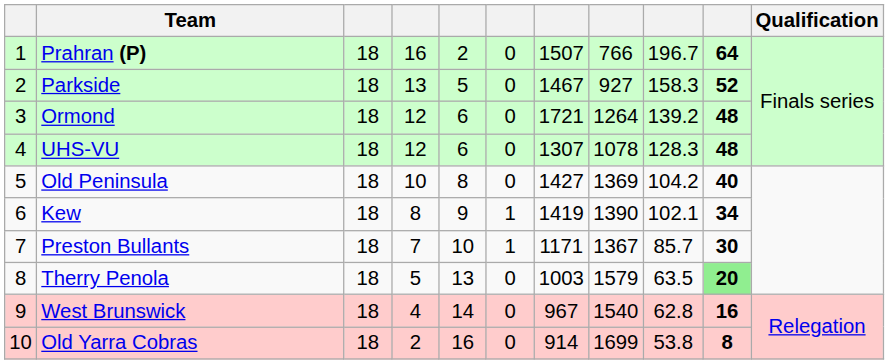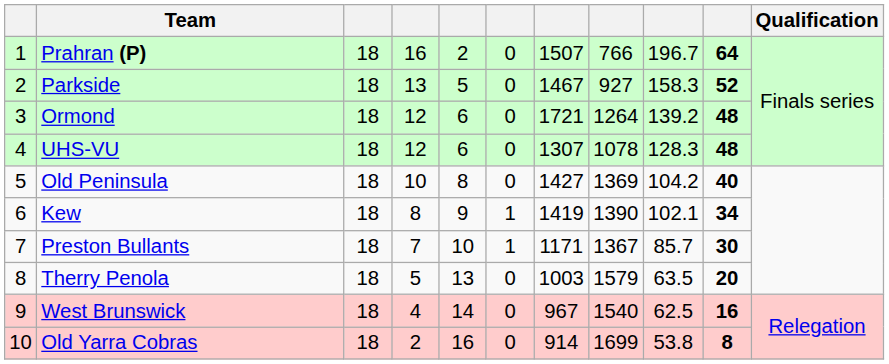 <table class="wikitable" style="text-align:center; margin-bottom:0">
 <tr>
 <th style="width:10px"></th>
 <th style="width:35%;">Team</th>
 <th style="width:30px;"></th>
 <th style="width:30px;"></th>
 <th style="width:30px;"></th>
 <th style="width:30px;"></th>
 <th style="width:30px;"></th>
 <th style="width:30px;"></th>
 <th style="width:30px;"></th>
 <th style="width:30px;"></th>
 <th>Qualification</th>
 </tr>
 <tr style="background:#ccffcc;">
 <td>1</td>
 <td style="text-align:left;"><a href='#'>Prahran</a> <strong>(P)</strong></td>
 <td>18</td>
 <td>16</td>
 <td>2</td>
 <td>0</td>
 <td>1507</td>
 <td>766</td>
 <td>196.7</td>
 <td><strong>64</strong></td>
 <td rowspan=4>Finals series</td>
 </tr>
 <tr style="background:#ccffcc;">
 <td>2</td>
 <td style="text-align:left;"><a href='#'>Parkside</a></td>
 <td>18</td>
 <td>13</td>
 <td>5</td>
 <td>0</td>
 <td>1467</td>
 <td>927</td>
 <td>158.3</td>
 <td><strong>52</strong></td>
 </tr>
 <tr style="background:#ccffcc;">
 <td>3</td>
 <td style="text-align:left;"><a href='#'>Ormond</a></td>
 <td>18</td>
 <td>12</td>
 <td>6</td>
 <td>0</td>
 <td>1721</td>
 <td>1264</td>
 <td>139.2</td>
 <td><strong>48</strong></td>
 </tr>
 <tr style="background:#ccffcc;">
 <td>4</td>
 <td style="text-align:left;"><a href='#'>UHS-VU</a></td>
 <td>18</td>
 <td>12</td>
 <td>6</td>
 <td>0</td>
 <td>1307</td>
 <td>1078</td>
 <td>128.3</td>
 <td><strong>48</strong></td>
 </tr>
 <tr>
 <td>5</td>
 <td style="text-align:left;"><a href='#'>Old Peninsula</a></td>
 <td>18</td>
 <td>10</td>
 <td>8</td>
 <td>0</td>
 <td>1427</td>
 <td>1369</td>
 <td>104.2</td>
 <td><strong>40</strong></td>
 </tr>
 <tr>
 <td>6</td>
 <td style="text-align:left;"><a href='#'>Kew</a></td>
 <td>18</td>
 <td>8</td>
 <td>9</td>
 <td>1</td>
 <td>1419</td>
 <td>1390</td>
 <td>102.1</td>
 <td><strong>34</strong></td>
 </tr>
 <tr>
 <td>7</td>
 <td style="text-align:left;"><a href='#'>Preston Bullants</a></td>
 <td>18</td>
 <td>7</td>
 <td>10</td>
 <td>1</td>
 <td>1171</td>
 <td>1367</td>
 <td>85.7</td>
 <td><strong>30</strong></td>
 </tr>
 <tr>
 <td>8</td>
 <td style="text-align:left;"><a href='#'>Therry Penola</a></td>
 <td>18</td>
 <td>5</td>
 <td>13</td>
 <td>0</td>
 <td>1003</td>
 <td>1579</td>
 <td>63.5</td>
-<td style="background: lightgreen;"><strong>20</strong></td>
+<td><strong>20</strong></td>
 </tr>
 <tr style="background:#FFCCCC;">
 <td>9</td>
 <td style="text-align:left;"><a href='#'>West Brunswick</a></td>
 <td>18</td>
 <td>4</td>
 <td>14</td>
 <td>0</td>
 <td>967</td>
 <td>1540</td>
-<td>62.8</td>
+<td>62.5</td>
 <td><strong>16</strong></td>
 <td rowspan=2><a href='#'>Relegation</a></td>
 </tr>
 <tr style="background:#FFCCCC;">
 <td>10</td>
 <td style="text-align:left;"><a href='#'>Old Yarra Cobras</a></td>
 <td>18</td>
 <td>2</td>
 <td>16</td>
 <td>0</td>
 <td>914</td>
 <td>1699</td>
 <td>53.8</td>
 <td><strong>8</strong></td>
 </tr>
 </table>
